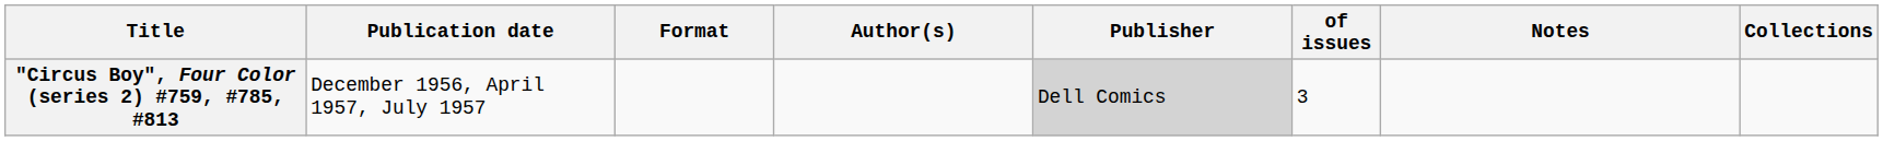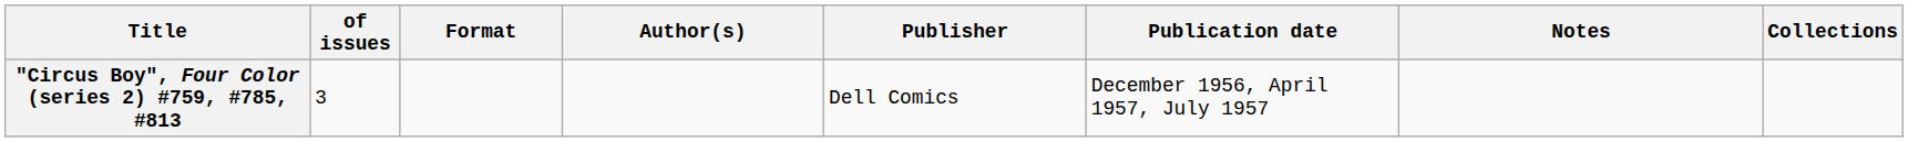 <table class="wikitable">
 <tr>
 <th>Title</th>
-<th style="width:150pt">Publication date</th>
+<th style="width:40pt"> of issues</th>
 <th style="width:75pt">Format</th>
 <th style="width:125pt">Author(s)</th>
 <th style="width:125pt">Publisher</th>
-<th style="width:40pt"> of issues</th>
+<th style="width:150pt">Publication date</th>
 <th style="width:175pt">Notes</th>
 <th>Collections</th>
 </tr>
 <tr>
 <th>"Circus Boy", <em>Four Color</em> (series 2) #759, #785, #813</th>
-<td>December 1956, April 1957, July 1957</td>
+<td>3</td>
 <td></td>
 <td></td>
-<td style="background: lightgrey;">Dell Comics</td>
-<td>3</td>
+<td>Dell Comics</td>
+<td>December 1956, April 1957, July 1957</td>
 <td></td>
 <td></td>
 </tr>
 </table>
